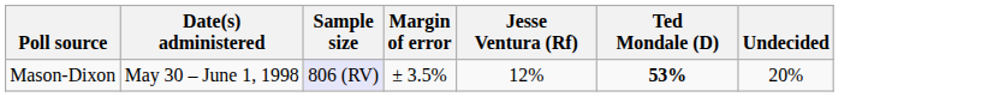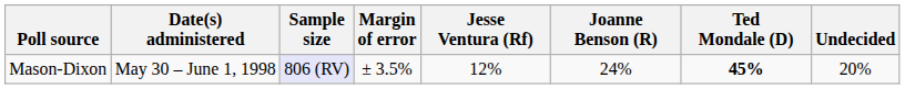 <table class="wikitable" style="font-size:90%;text-align:center;">
 <tr valign=bottom>
 <th>Poll source</th>
 <th>Date(s)<br>administered</th>
 <th>Sample<br>size</th>
 <th>Margin<br>of error</th>
 <th style="width:100px;">Jesse<br>Ventura (Rf)</th>
+<th style="width:100px;">Joanne<br>Benson (R)</th>
 <th style="width:100px;">Ted<br>Mondale (D)</th>
 <th>Undecided</th>
 </tr>
 <tr>
 <td style="text-align:left;">Mason-Dixon</td>
 <td>May 30 – June 1, 1998</td>
 <td style="background: lavender;">806 (RV)</td>
 <td>± 3.5%</td>
 <td>12%</td>
-<td><strong>53%</strong></td>
+<td>24%</td>
+<td><strong>45%</strong></td>
 <td>20%</td>
 </tr>
 </table>
